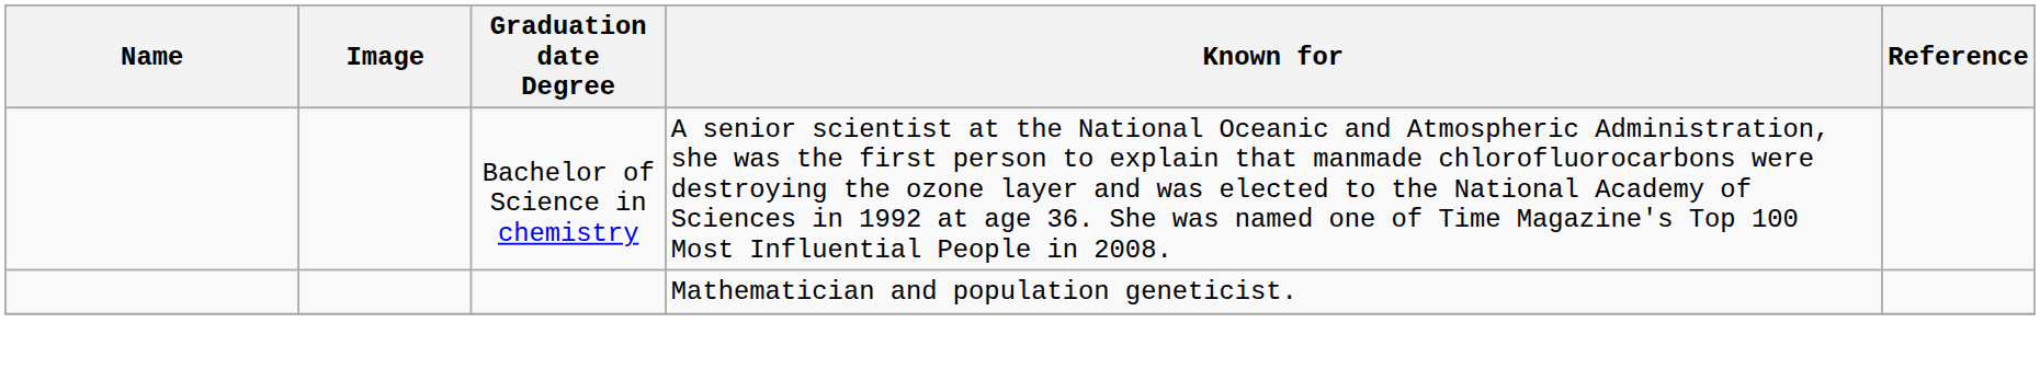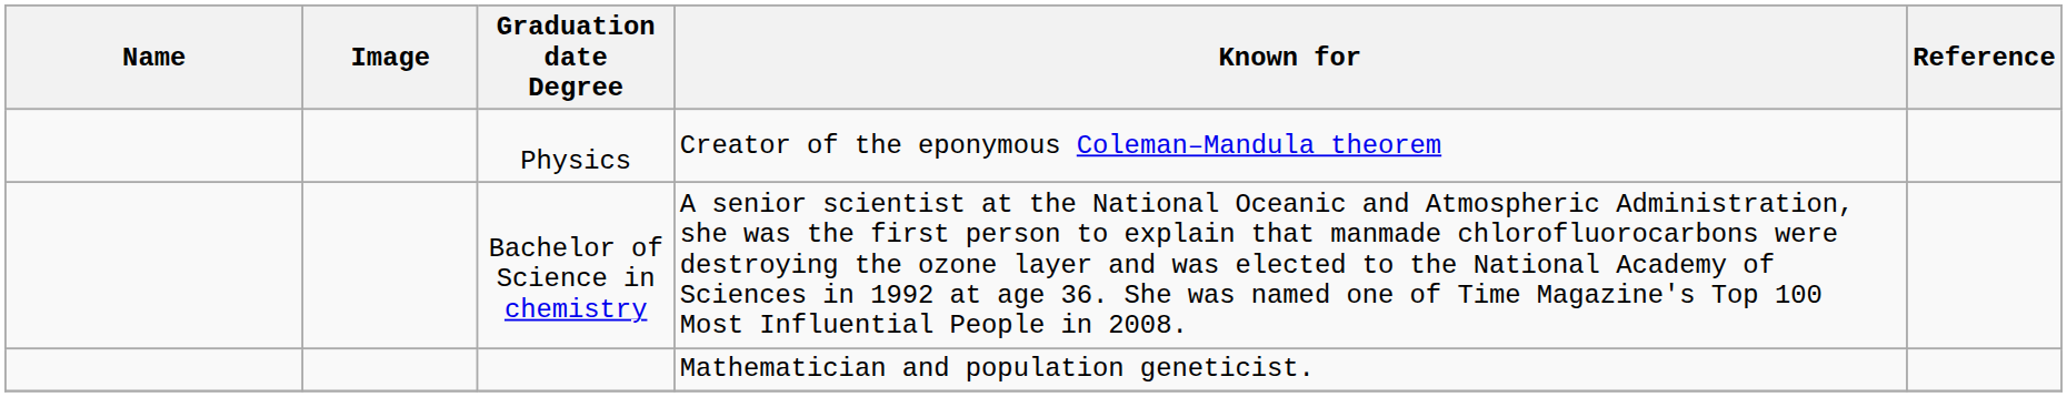 <table class="wikitable sortable">
 <tr>
 <th scope="col" width="140">Name</th>
 <th scope="col" width="80" class="unsortable">Image</th>
 <th scope="col" width="90">Graduation date<br>Degree</th>
 <th scope="col" width="600" class="unsortable">Known for</th>
 <th scope="col" width="30" class="unsortable">Reference</th>
+</tr>
+<tr>
+<td></td>
+<td></td>
+<td align=center><br>Physics</td>
+<td>Creator of the eponymous <a href='#'>Coleman–Mandula theorem</a></td>
+<td align="center"></td>
 </tr>
 <tr>
 <td></td>
 <td></td>
 <td align=center><br> Bachelor of Science in <a href='#'>chemistry</a></td>
 <td>A senior scientist at the National Oceanic and Atmospheric Administration, she was the first person to explain that manmade chlorofluorocarbons were destroying the ozone layer and was elected to the National Academy of Sciences in 1992 at age 36. She was named one of Time Magazine's Top 100 Most Influential People in 2008.</td>
 <td align="center"></td>
 </tr>
 <tr>
 <td></td>
 <td></td>
 <td align=center></td>
 <td>Mathematician and population geneticist.</td>
 <td align="center"></td>
 </tr>
 <tr>
 </tr>
 </table>
